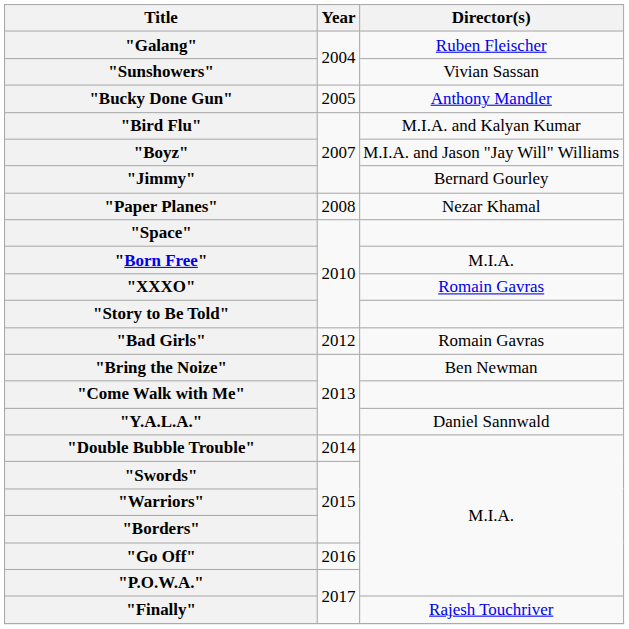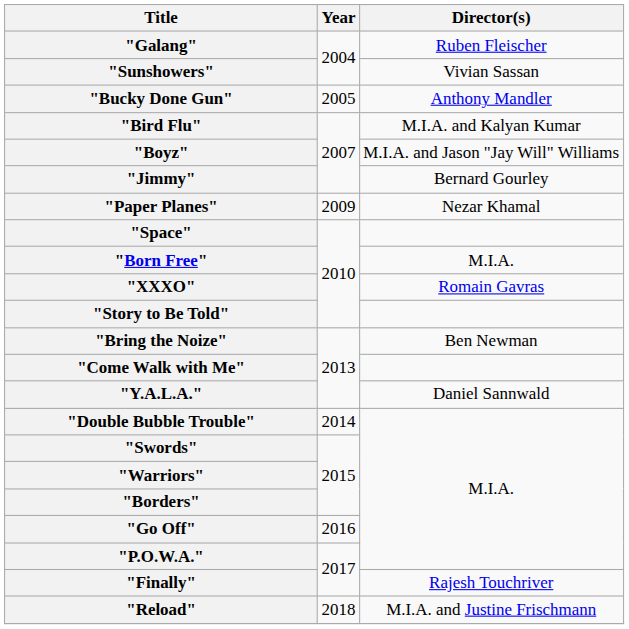 <table class="wikitable plainrowheaders" style="text-align:center;">
 <tr>
 <th scope="col" style="width:18em;">Title</th>
 <th scope="col">Year</th>
 <th scope="col">Director(s)</th>
 </tr>
 <tr>
 <th scope="row">"Galang"</th>
 <td rowspan="2">2004</td>
 <td><a href='#'>Ruben Fleischer</a></td>
 </tr>
 <tr>
 <th scope="row">"Sunshowers"</th>
 <td>Vivian Sassan</td>
 </tr>
 <tr>
 <th scope="row">"Bucky Done Gun"</th>
 <td>2005</td>
 <td><a href='#'>Anthony Mandler</a></td>
 </tr>
 <tr>
 <th scope="row">"Bird Flu"</th>
 <td rowspan="3">2007</td>
 <td>M.I.A. and Kalyan Kumar</td>
 </tr>
 <tr>
 <th scope="row">"Boyz"</th>
 <td>M.I.A. and Jason "Jay Will" Williams</td>
 </tr>
 <tr>
 <th scope="row">"Jimmy"</th>
 <td>Bernard Gourley</td>
 </tr>
 <tr>
 <th scope="row">"Paper Planes"</th>
-<td>2008</td>
+<td>2009</td>
 <td>Nezar Khamal</td>
 </tr>
 <tr>
 <th scope="row">"Space"</th>
 <td rowspan="4">2010</td>
 <td></td>
 </tr>
 <tr>
 <th scope="row">"<a href='#'>Born Free</a>"</th>
 <td>M.I.A.</td>
 </tr>
 <tr>
 <th scope="row">"XXXO"</th>
 <td><a href='#'>Romain Gavras</a></td>
 </tr>
 <tr>
 <th scope="row">"Story to Be Told"</th>
 <td></td>
-</tr>
-<tr>
-<th scope="row">"Bad Girls"</th>
-<td>2012</td>
-<td>Romain Gavras</td>
 </tr>
 <tr>
 <th scope="row">"Bring the Noize"</th>
 <td rowspan="3">2013</td>
 <td>Ben Newman</td>
 </tr>
 <tr>
 <th scope="row">"Come Walk with Me"</th>
 <td></td>
 </tr>
 <tr>
 <th scope="row">"Y.A.L.A."</th>
 <td>Daniel Sannwald</td>
 </tr>
 <tr>
 <th scope="row">"Double Bubble Trouble"</th>
 <td>2014</td>
 <td rowspan="6">M.I.A.</td>
 </tr>
 <tr>
 <th scope="row">"Swords"</th>
 <td rowspan="3">2015</td>
 </tr>
 <tr>
 <th scope="row">"Warriors"</th>
 </tr>
 <tr>
 <th scope="row">"Borders"</th>
 </tr>
 <tr>
 <th scope="row">"Go Off"</th>
 <td>2016</td>
 </tr>
 <tr>
 <th scope="row">"P.O.W.A."</th>
 <td rowspan="2">2017</td>
 </tr>
 <tr>
 <th scope="row">"Finally"</th>
 <td><a href='#'>Rajesh Touchriver</a></td>
 </tr>
 <tr>
+<th scope="row">"Reload"</th>
+<td>2018</td>
+<td>M.I.A. and <a href='#'>Justine Frischmann</a></td>
+</tr>
+<tr>
 </tr>
 </table>
